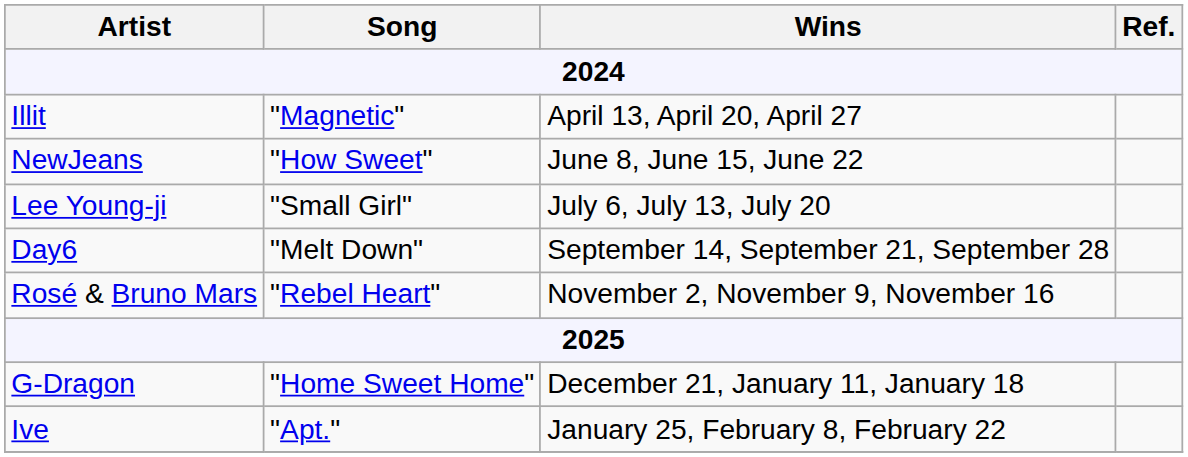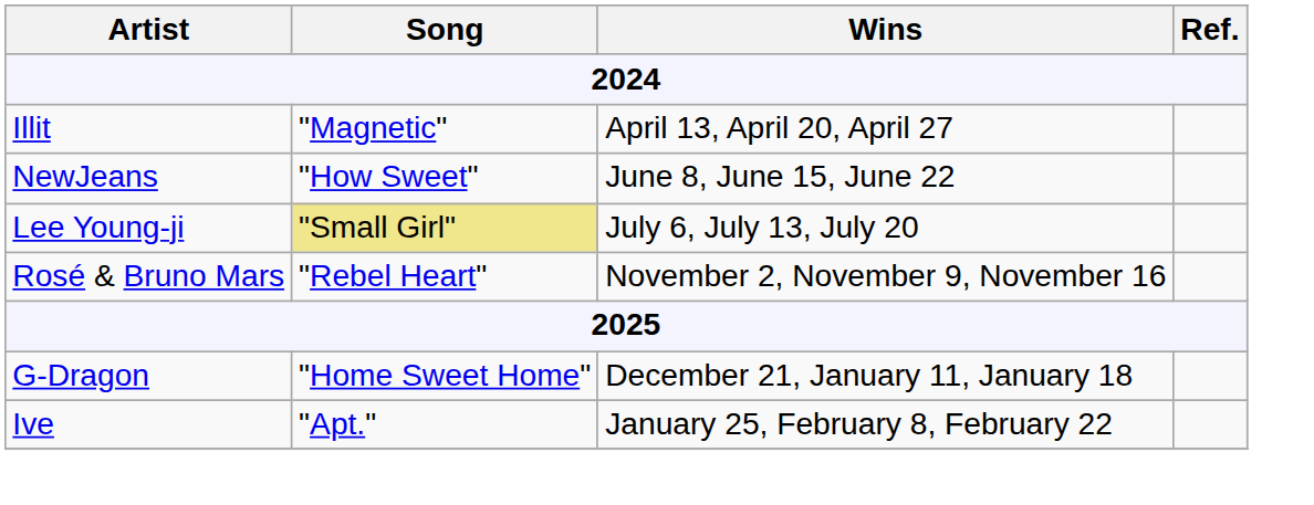 <table class="wikitable">
 <tr>
 <th style="text-align:center">Artist</th>
 <th style="text-align:center">Song</th>
 <th style="text-align:center">Wins</th>
 <th style="text-align:center">Ref.</th>
 </tr>
 <tr>
 <td colspan="4" style="text-align:center; background:#f4f4ff"><strong>2024</strong></td>
 </tr>
 <tr>
 <td><a href='#'>Illit</a></td>
 <td>"<a href='#'>Magnetic</a>"</td>
 <td>April 13, April 20, April 27</td>
 <td></td>
 </tr>
 <tr>
 <td><a href='#'>NewJeans</a></td>
 <td>"<a href='#'>How Sweet</a>"</td>
 <td>June 8, June 15, June 22</td>
 <td></td>
 </tr>
 <tr>
 <td><a href='#'>Lee Young-ji</a></td>
-<td>"Small Girl"</td>
+<td style="background: khaki;">"Small Girl"</td>
 <td>July 6, July 13, July 20</td>
-<td></td>
-</tr>
-<tr>
-<td><a href='#'>Day6</a></td>
-<td>"Melt Down"</td>
-<td>September 14, September 21, September 28</td>
 <td></td>
 </tr>
 <tr>
 <td><a href='#'>Rosé</a> & <a href='#'>Bruno Mars</a></td>
 <td>"<a href='#'>Rebel Heart</a>"</td>
 <td>November 2, November 9, November 16</td>
 <td></td>
 </tr>
 <tr>
 <td colspan="4" style="text-align:center; background:#f4f4ff"><strong>2025</strong></td>
 </tr>
 <tr>
 <td><a href='#'>G-Dragon</a></td>
 <td>"<a href='#'>Home Sweet Home</a>"</td>
 <td>December 21, January 11, January 18</td>
 <td style="text-align:center"></td>
 </tr>
 <tr>
 <td><a href='#'>Ive</a></td>
 <td>"<a href='#'>Apt.</a>"</td>
 <td>January 25, February 8, February 22</td>
 <td style="text-align:center"></td>
 </tr>
 <tr>
 </tr>
 </table>
